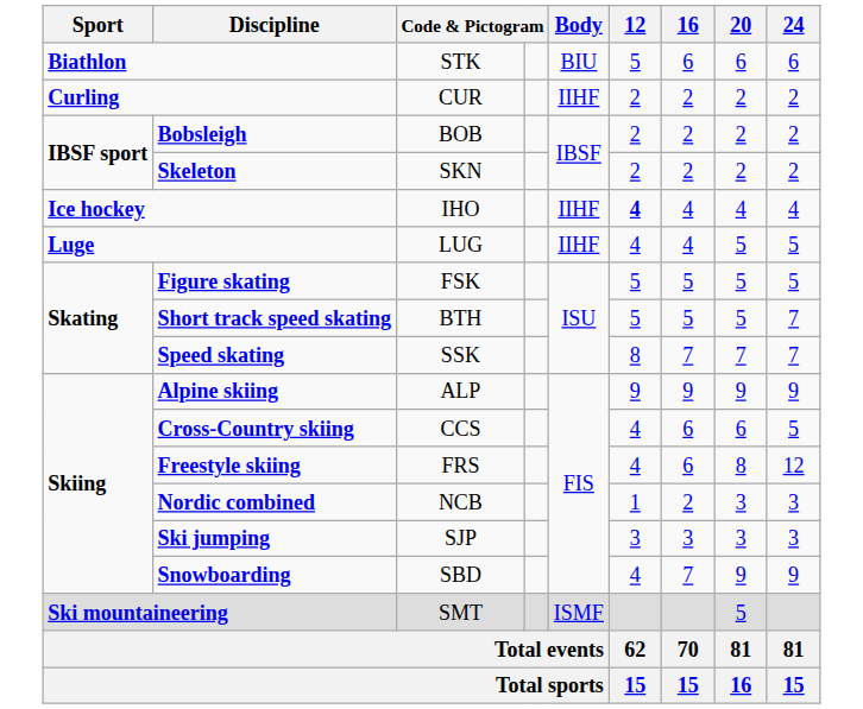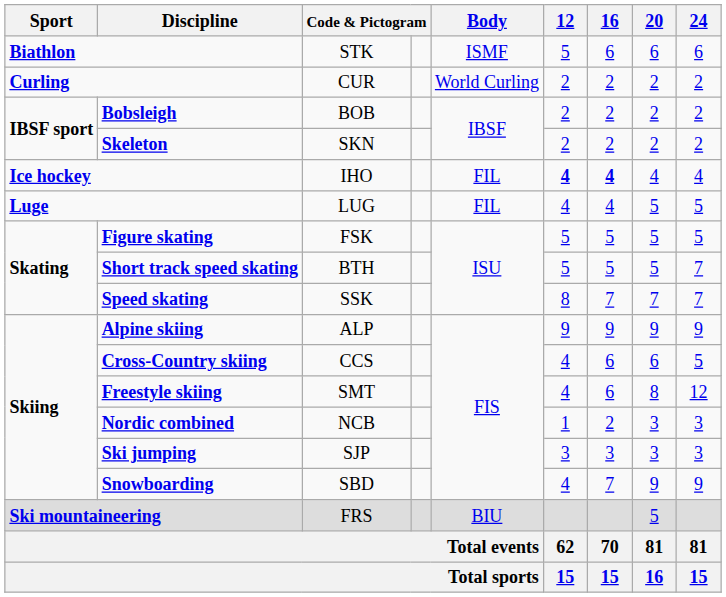 <table class="wikitable sortable collapsible sticky-table-row1 sort-under-center" style="margin:0.5em auto;font-size:90%;line-height:1.25;text-align:center">
 <tr>
 <th>Sport</th>
 <th>Discipline</th>
 <th class="unsortable" colspan="2"><small>Code & Pictogram</small></th>
 <th><a href='#'>Body</a></th>
 <th style="width:2em" data-sort-type=number><a href='#'>12</a></th>
 <th style="width:2em" data-sort-type=number><a href='#'>16</a></th>
 <th style="width:2em" data-sort-type=number><a href='#'>20</a></th>
 <th style="width:2em" data-sort-type=number><a href='#'>24</a></th>
 </tr>
 <tr>
 <td colspan="2" style="text-align:left;"><a href='#'><strong>Biathlon</strong></a></td>
 <td>STK</td>
 <td></td>
-<td><a href='#'>BIU</a></td>
+<td><a href='#'>ISMF</a></td>
 <td><a href='#'>5</a></td>
 <td><a href='#'>6</a></td>
 <td><a href='#'>6</a></td>
 <td><a href='#'>6</a></td>
 </tr>
 <tr>
 <td colspan="2" style="text-align:left;"><a href='#'><strong>Curling</strong></a></td>
 <td>CUR</td>
 <td></td>
-<td><a href='#'>IIHF</a></td>
+<td><a href='#'>World Curling</a></td>
 <td><a href='#'>2</a></td>
 <td><a href='#'>2</a></td>
 <td><a href='#'>2</a></td>
 <td><a href='#'>2</a></td>
 </tr>
 <tr>
 <td rowspan="2" style="text-align:left;"><strong>IBSF sport</strong></td>
 <td style="text-align:left;"><a href='#'><strong>Bobsleigh</strong></a></td>
 <td>BOB</td>
 <td></td>
 <td rowspan="2"><a href='#'>IBSF</a></td>
 <td><a href='#'>2</a></td>
 <td><a href='#'>2</a></td>
 <td><a href='#'>2</a></td>
 <td><a href='#'>2</a></td>
 </tr>
 <tr>
 <td style="text-align:left;"><a href='#'><strong>Skeleton</strong></a></td>
 <td>SKN</td>
 <td></td>
 <td><a href='#'>2</a></td>
 <td><a href='#'>2</a></td>
 <td><a href='#'>2</a></td>
 <td><a href='#'>2</a></td>
 </tr>
 <tr>
 <td colspan="2" style="text-align:left;"><a href='#'><strong>Ice hockey</strong></a></td>
 <td>IHO</td>
 <td></td>
-<td><a href='#'>IIHF</a></td>
+<td><a href='#'>FIL</a></td>
 <td><strong><a href='#'>4</a></strong></td>
-<td><a href='#'>4</a></td>
+<td><strong><a href='#'>4</a></strong></td>
 <td><a href='#'>4</a></td>
 <td><a href='#'>4</a></td>
 </tr>
 <tr>
 <td colspan="2" style="text-align:left;"><a href='#'><strong>Luge</strong></a></td>
 <td>LUG</td>
 <td></td>
-<td><a href='#'>IIHF</a></td>
+<td><a href='#'>FIL</a></td>
 <td><a href='#'>4</a></td>
 <td><a href='#'>4</a></td>
 <td><a href='#'>5</a></td>
 <td><a href='#'>5</a></td>
 </tr>
 <tr>
 <td rowspan="3" style="text-align:left;"><strong>Skating</strong></td>
 <td style="text-align:left;"><a href='#'><strong>Figure skating</strong></a></td>
 <td>FSK</td>
 <td></td>
 <td rowspan="3"><a href='#'>ISU</a></td>
 <td><a href='#'>5</a></td>
 <td><a href='#'>5</a></td>
 <td><a href='#'>5</a></td>
 <td><a href='#'>5</a></td>
 </tr>
 <tr>
 <td style="text-align:left;"><a href='#'><strong>Short track speed skating</strong></a></td>
 <td>BTH</td>
 <td></td>
 <td><a href='#'>5</a></td>
 <td><a href='#'>5</a></td>
 <td><a href='#'>5</a></td>
 <td><a href='#'>7</a></td>
 </tr>
 <tr>
 <td style="text-align:left;"><a href='#'><strong>Speed skating</strong></a></td>
 <td>SSK</td>
 <td></td>
 <td><a href='#'>8</a></td>
 <td><a href='#'>7</a></td>
 <td><a href='#'>7</a></td>
 <td><a href='#'>7</a></td>
 </tr>
 <tr>
 <td rowspan="6" style="text-align:left;"><strong>Skiing</strong></td>
 <td style="text-align:left;"><a href='#'><strong>Alpine skiing</strong></a></td>
 <td>ALP</td>
 <td></td>
 <td rowspan="6"><a href='#'>FIS</a></td>
 <td><a href='#'>9</a></td>
 <td><a href='#'>9</a></td>
 <td><a href='#'>9</a></td>
 <td><a href='#'>9</a></td>
 </tr>
 <tr>
 <td style="text-align:left;"><a href='#'><strong>Cross-Country skiing</strong></a></td>
 <td>CCS</td>
 <td></td>
 <td><a href='#'>4</a></td>
 <td><a href='#'>6</a></td>
 <td><a href='#'>6</a></td>
 <td><a href='#'>5</a></td>
 </tr>
 <tr>
 <td style="text-align:left;"><a href='#'><strong>Freestyle skiing</strong></a></td>
-<td>FRS</td>
+<td>SMT</td>
 <td></td>
 <td><a href='#'>4</a></td>
 <td><a href='#'>6</a></td>
 <td><a href='#'>8</a></td>
 <td><a href='#'>12</a></td>
 </tr>
 <tr>
 <td style="text-align:left;"><a href='#'><strong>Nordic combined</strong></a></td>
 <td>NCB</td>
 <td></td>
 <td><a href='#'>1</a></td>
 <td><a href='#'>2</a></td>
 <td><a href='#'>3</a></td>
 <td><a href='#'>3</a></td>
 </tr>
 <tr>
 <td style="text-align:left;"><a href='#'><strong>Ski jumping</strong></a></td>
 <td>SJP</td>
 <td></td>
 <td><a href='#'>3</a></td>
 <td><a href='#'>3</a></td>
 <td><a href='#'>3</a></td>
 <td><a href='#'>3</a></td>
 </tr>
 <tr>
 <td style="text-align:left;"><a href='#'><strong>Snowboarding</strong></a></td>
 <td>SBD</td>
 <td></td>
 <td><a href='#'>4</a></td>
 <td><a href='#'>7</a></td>
 <td><a href='#'>9</a></td>
 <td><a href='#'>9</a></td>
 </tr>
 <tr style="background:#ddd;">
 <td colspan="2" style="text-align:left;"><a href='#'><strong>Ski mountaineering</strong></a></td>
-<td>SMT</td>
+<td>FRS</td>
 <td></td>
-<td><a href='#'>ISMF</a></td>
+<td><a href='#'>BIU</a></td>
 <td></td>
 <td></td>
 <td><a href='#'>5</a></td>
 <td></td>
 </tr>
 <tr>
 <th colspan="5" style="text-align:right;">Total events</th>
 <th>62</th>
 <th>70</th>
 <th>81</th>
 <th>81</th>
 </tr>
 <tr>
 <th colspan="5" style="text-align:right;">Total sports</th>
 <th><a href='#'>15</a></th>
 <th><a href='#'>15</a></th>
 <th><a href='#'>16</a></th>
 <th><a href='#'>15</a></th>
 </tr>
 </table>
